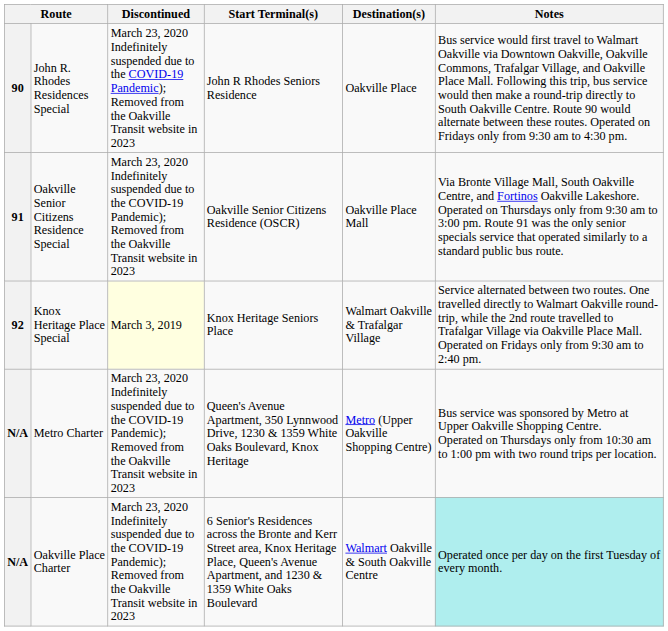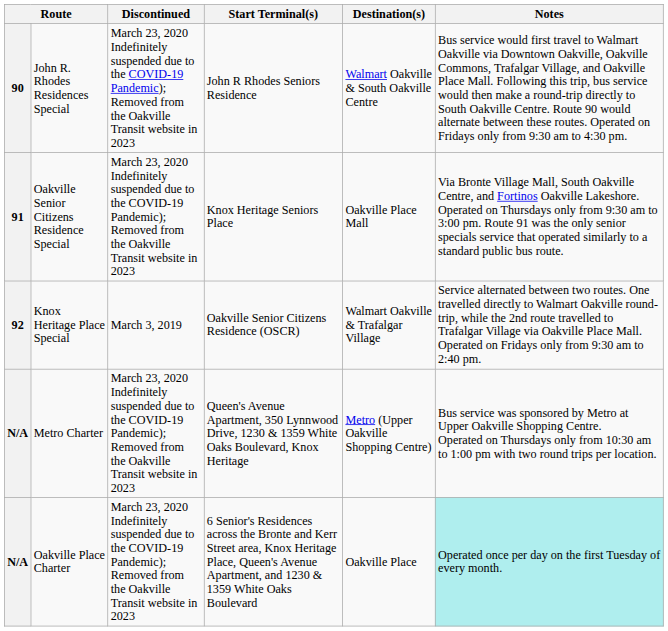 <table class="wikitable sortable">
 <tr>
 <th colspan="2">Route</th>
 <th>Discontinued</th>
 <th>Start Terminal(s)</th>
 <th>Destination(s)</th>
 <th class="unsortable">Notes</th>
 </tr>
 <tr>
 <th>90</th>
 <td>John R. Rhodes Residences Special</td>
 <td>March 23, 2020<br>Indefinitely suspended due to the <a href='#'>COVID-19 Pandemic</a>);<br>Removed from the Oakville Transit website in 2023</td>
 <td>John R Rhodes Seniors Residence</td>
-<td>Oakville Place</td>
+<td><a href='#'>Walmart</a> Oakville & South Oakville Centre</td>
 <td>Bus service would first travel to Walmart Oakville via Downtown Oakville, Oakville Commons, Trafalgar Village, and Oakville Place Mall. Following this trip, bus service would then make a round-trip directly to South Oakville Centre. Route 90 would alternate between these routes. Operated on Fridays only from 9:30 am to 4:30 pm.</td>
 </tr>
 <tr>
 <th>91</th>
 <td>Oakville Senior Citizens Residence Special</td>
 <td>March 23, 2020<br>Indefinitely suspended due to the COVID-19 Pandemic);<br>Removed from the Oakville Transit website in 2023</td>
-<td>Oakville Senior Citizens Residence (OSCR)</td>
+<td>Knox Heritage Seniors Place</td>
 <td>Oakville Place Mall</td>
 <td>Via Bronte Village Mall, South Oakville Centre, and <a href='#'>Fortinos</a> Oakville Lakeshore. Operated on Thursdays only from 9:30 am to 3:00 pm. Route 91 was the only senior specials service that operated similarly to a standard public bus route.</td>
 </tr>
 <tr>
 <th>92</th>
 <td>Knox Heritage Place Special</td>
-<td style="background: lightyellow;">March 3, 2019</td>
-<td>Knox Heritage Seniors Place</td>
+<td>March 3, 2019</td>
+<td>Oakville Senior Citizens Residence (OSCR)</td>
 <td>Walmart Oakville & Trafalgar Village</td>
 <td>Service alternated between two routes. One travelled directly to Walmart Oakville round-trip, while the 2nd route travelled to Trafalgar Village via Oakville Place Mall. Operated on Fridays only from 9:30 am to 2:40 pm.</td>
 </tr>
 <tr>
 <th>N/A</th>
 <td>Metro Charter</td>
 <td>March 23, 2020<br>Indefinitely suspended due to the COVID-19 Pandemic);<br>Removed from the Oakville Transit website in 2023</td>
 <td>Queen's Avenue Apartment, 350 Lynnwood Drive, 1230 & 1359 White Oaks Boulevard, Knox Heritage</td>
 <td><a href='#'>Metro</a> (Upper Oakville Shopping Centre)</td>
 <td>Bus service was sponsored by Metro at Upper Oakville Shopping Centre.<br>Operated on Thursdays only from 10:30 am to 1:00 pm with two round trips per location.</td>
 </tr>
 <tr>
 <th>N/A</th>
 <td>Oakville Place Charter</td>
 <td>March 23, 2020<br>Indefinitely suspended due to the COVID-19 Pandemic);<br>Removed from the Oakville Transit website in 2023</td>
 <td>6 Senior's Residences across the Bronte and Kerr Street area, Knox Heritage Place, Queen's Avenue Apartment, and 1230 & 1359 White Oaks Boulevard</td>
-<td><a href='#'>Walmart</a> Oakville & South Oakville Centre</td>
+<td>Oakville Place</td>
 <td style="background: paleturquoise;">Operated once per day on the first Tuesday of every month.</td>
 </tr>
 </table>
